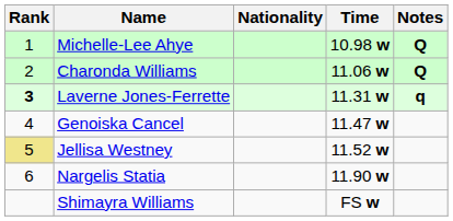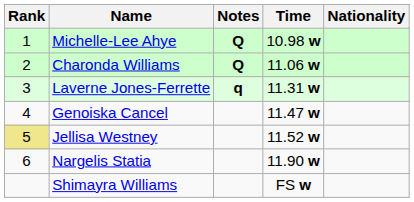 <table class="wikitable sortable" style="text-align:center">
 <tr>
 <th>Rank</th>
 <th>Name</th>
+<th>Notes</th>
+<th>Time</th>
 <th>Nationality</th>
-<th>Time</th>
-<th>Notes</th>
 </tr>
 <tr bgcolor=ccffcc>
 <td align=center>1</td>
 <td align=left><a href='#'>Michelle-Lee Ahye</a></td>
+<td><strong>Q</strong></td>
+<td>10.98 <strong>w</strong></td>
 <td align=left></td>
-<td>10.98 <strong>w</strong></td>
-<td><strong>Q</strong></td>
 </tr>
 <tr bgcolor=ccffcc>
 <td align=center>2</td>
 <td align=left><a href='#'>Charonda Williams</a></td>
+<td><strong>Q</strong></td>
+<td>11.06 <strong>w</strong></td>
 <td align=left></td>
-<td>11.06 <strong>w</strong></td>
-<td><strong>Q</strong></td>
 </tr>
 <tr bgcolor=ddffdd>
-<td align=center><strong>3</strong></td>
+<td align=center>3</td>
 <td align=left><a href='#'>Laverne Jones-Ferrette</a></td>
+<td><strong>q</strong></td>
+<td>11.31 <strong>w</strong></td>
 <td align=left></td>
-<td>11.31 <strong>w</strong></td>
-<td><strong>q</strong></td>
 </tr>
 <tr>
 <td align=center>4</td>
 <td align=left><a href='#'>Genoiska Cancel</a></td>
+<td></td>
+<td>11.47 <strong>w</strong></td>
 <td align=left></td>
-<td>11.47 <strong>w</strong></td>
-<td></td>
 </tr>
 <tr>
 <td align=center style="background: khaki;">5</td>
 <td align=left><a href='#'>Jellisa Westney</a></td>
+<td></td>
+<td>11.52 <strong>w</strong></td>
 <td align=left></td>
-<td>11.52 <strong>w</strong></td>
-<td></td>
 </tr>
 <tr>
 <td align=center>6</td>
 <td align=left><a href='#'>Nargelis Statia</a></td>
+<td></td>
+<td>11.90 <strong>w</strong></td>
 <td align=left></td>
-<td>11.90 <strong>w</strong></td>
-<td></td>
 </tr>
 <tr>
 <td align=center></td>
 <td align=left><a href='#'>Shimayra Williams</a></td>
+<td></td>
+<td>FS <strong>w</strong></td>
 <td align=left></td>
-<td>FS <strong>w</strong></td>
-<td></td>
 </tr>
 </table>
